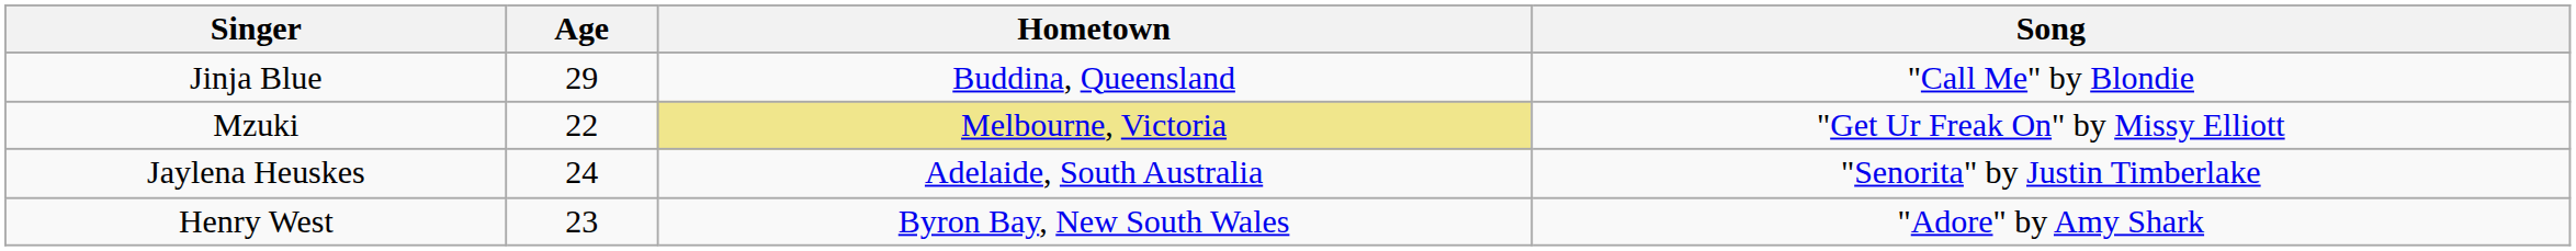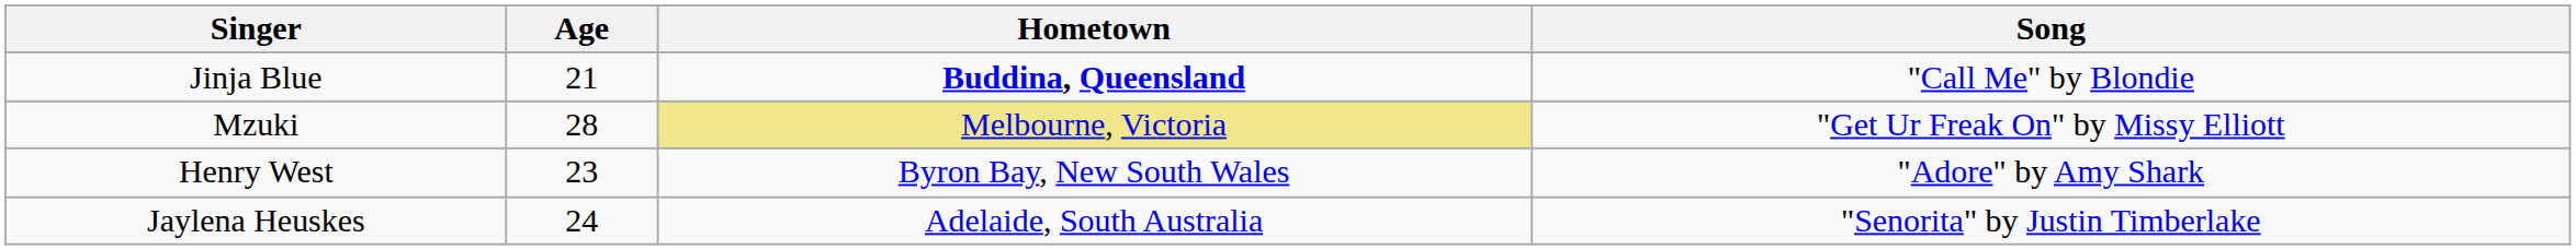 <table class="wikitable plainrowheaders" style="text-align:center; line-height:16px; width:99%;">
 <tr>
 <th scope="col">Singer</th>
 <th>Age</th>
 <th>Hometown</th>
 <th scope="col">Song</th>
 </tr>
 <tr>
 <td>Jinja Blue</td>
-<td>29</td>
-<td><a href='#'>Buddina</a>, <a href='#'>Queensland</a></td>
+<td>21</td>
+<td><strong><a href='#'>Buddina</a>, <a href='#'>Queensland</a></strong></td>
 <td>"<a href='#'>Call Me</a>" by <a href='#'>Blondie</a></td>
 </tr>
 <tr>
 <td>Mzuki</td>
-<td>22</td>
+<td>28</td>
 <td style="background: khaki;"><a href='#'>Melbourne</a>, <a href='#'>Victoria</a></td>
 <td>"<a href='#'>Get Ur Freak On</a>" by <a href='#'>Missy Elliott</a></td>
+</tr>
+<tr>
+<td>Henry West</td>
+<td>23</td>
+<td><a href='#'>Byron Bay</a>, <a href='#'>New South Wales</a></td>
+<td>"<a href='#'>Adore</a>" by <a href='#'>Amy Shark</a></td>
 </tr>
 <tr>
 <td>Jaylena Heuskes</td>
 <td>24</td>
 <td><a href='#'>Adelaide</a>, <a href='#'>South Australia</a></td>
 <td>"<a href='#'>Senorita</a>" by <a href='#'>Justin Timberlake</a></td>
 </tr>
-<tr>
-<td>Henry West</td>
-<td>23</td>
-<td><a href='#'>Byron Bay</a>, <a href='#'>New South Wales</a></td>
-<td>"<a href='#'>Adore</a>" by <a href='#'>Amy Shark</a></td>
-</tr>
 </table>
